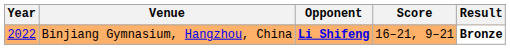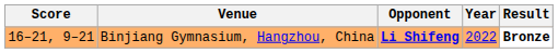 <table class="sortable wikitable" style="font-size: 90%;">
 <tr>
-<th>Year</th>
+<th>Score</th>
 <th>Venue</th>
 <th>Opponent</th>
-<th>Score</th>
+<th>Year</th>
 <th>Result</th>
 </tr>
 <tr style="background:#FFB069">
-<td align="center"><a href='#'>2022</a></td>
+<td align="left">16–21, 9–21</td>
 <td align="left">Binjiang Gymnasium, <a href='#'>Hangzhou</a>, China</td>
 <td align="left"><strong> <a href='#'>Li Shifeng</a></strong></td>
-<td align="left">16–21, 9–21</td>
+<td align="center"><a href='#'>2022</a></td>
 <td style="text-align:left; background:white"> <strong>Bronze</strong></td>
 </tr>
 </table>
